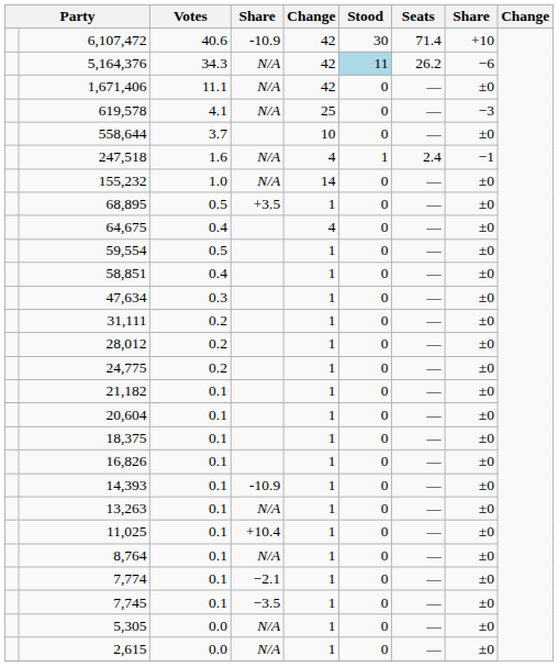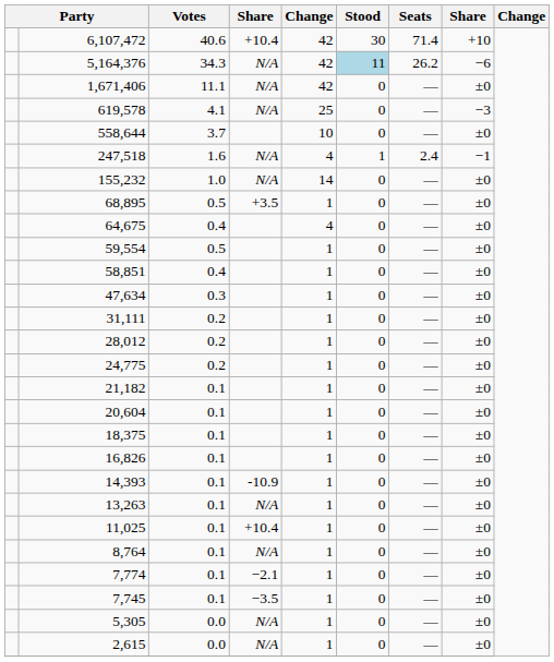 <table class="wikitable">
 <tr>
 <th colspan="2" style="width:150px;">Party</th>
 <th style="width:80px;">Votes</th>
 <th style="width:50px;">Share</th>
 <th style="width:50px;">Change</th>
 <th style="width:50px;">Stood</th>
 <th style="width:50px;">Seats</th>
 <th style="width:50px;">Share</th>
 <th style="width:50px;">Change</th>
 </tr>
 <tr>
 <td></td>
 <td style="text-align:right;">6,107,472</td>
 <td style="text-align:right;">40.6</td>
-<td style="text-align:right;">-10.9</td>
+<td style="text-align:right;">+10.4</td>
 <td style="text-align:right;">42</td>
 <td style="text-align:right;">30</td>
 <td style="text-align:right;">71.4</td>
 <td style="text-align:right;">+10</td>
 </tr>
 <tr>
 <td></td>
 <td style="text-align:right;">5,164,376</td>
 <td style="text-align:right;">34.3</td>
 <td style="text-align:right;"><em>N/A</em></td>
 <td style="text-align:right;">42</td>
 <td style="background: lightblue; text-align:right;">11</td>
 <td style="text-align:right;">26.2</td>
 <td style="text-align:right;">−6</td>
 </tr>
 <tr>
 <td></td>
 <td style="text-align:right;">1,671,406</td>
 <td style="text-align:right;">11.1</td>
 <td style="text-align:right;"><em>N/A</em></td>
 <td style="text-align:right;">42</td>
 <td style="text-align:right;">0</td>
 <td style="text-align:right;">—</td>
 <td style="text-align:right;">±0</td>
 </tr>
 <tr>
 <td></td>
 <td style="text-align:right;">619,578</td>
 <td style="text-align:right;">4.1</td>
 <td style="text-align:right;"><em>N/A</em></td>
 <td style="text-align:right;">25</td>
 <td style="text-align:right;">0</td>
 <td style="text-align:right;">—</td>
 <td style="text-align:right;">−3</td>
 </tr>
 <tr>
 <td></td>
 <td style="text-align:right;">558,644</td>
 <td style="text-align:right;">3.7</td>
 <td style="text-align:right;"></td>
 <td style="text-align:right;">10</td>
 <td style="text-align:right;">0</td>
 <td style="text-align:right;">—</td>
 <td style="text-align:right;">±0</td>
 </tr>
 <tr>
 <td></td>
 <td style="text-align:right;">247,518</td>
 <td style="text-align:right;">1.6</td>
 <td style="text-align:right;"><em>N/A</em></td>
 <td style="text-align:right;">4</td>
 <td style="text-align:right;">1</td>
 <td style="text-align:right;">2.4</td>
 <td style="text-align:right;">−1</td>
 </tr>
 <tr>
 <td></td>
 <td style="text-align:right;">155,232</td>
 <td style="text-align:right;">1.0</td>
 <td style="text-align:right;"><em>N/A</em></td>
 <td style="text-align:right;">14</td>
 <td style="text-align:right;">0</td>
 <td style="text-align:right;">—</td>
 <td style="text-align:right;">±0</td>
 </tr>
 <tr>
 <td></td>
 <td style="text-align:right;">68,895</td>
 <td style="text-align:right;">0.5</td>
 <td style="text-align:right;">+3.5</td>
 <td style="text-align:right;">1</td>
 <td style="text-align:right;">0</td>
 <td style="text-align:right;">—</td>
 <td style="text-align:right;">±0</td>
 </tr>
 <tr>
 <td></td>
 <td style="text-align:right;">64,675</td>
 <td style="text-align:right;">0.4</td>
 <td style="text-align:right;"></td>
 <td style="text-align:right;">4</td>
 <td style="text-align:right;">0</td>
 <td style="text-align:right;">—</td>
 <td style="text-align:right;">±0</td>
 </tr>
 <tr>
 <td></td>
 <td style="text-align:right;">59,554</td>
 <td style="text-align:right;">0.5</td>
 <td style="text-align:right;"></td>
 <td style="text-align:right;">1</td>
 <td style="text-align:right;">0</td>
 <td style="text-align:right;">—</td>
 <td style="text-align:right;">±0</td>
 </tr>
 <tr>
 <td></td>
 <td style="text-align:right;">58,851</td>
 <td style="text-align:right;">0.4</td>
 <td style="text-align:right;"></td>
 <td style="text-align:right;">1</td>
 <td style="text-align:right;">0</td>
 <td style="text-align:right;">—</td>
 <td style="text-align:right;">±0</td>
 </tr>
 <tr>
 <td></td>
 <td style="text-align:right;">47,634</td>
 <td style="text-align:right;">0.3</td>
 <td style="text-align:right;"></td>
 <td style="text-align:right;">1</td>
 <td style="text-align:right;">0</td>
 <td style="text-align:right;">—</td>
 <td style="text-align:right;">±0</td>
 </tr>
 <tr>
 <td></td>
 <td style="text-align:right;">31,111</td>
 <td style="text-align:right;">0.2</td>
 <td style="text-align:right;"></td>
 <td style="text-align:right;">1</td>
 <td style="text-align:right;">0</td>
 <td style="text-align:right;">—</td>
 <td style="text-align:right;">±0</td>
 </tr>
 <tr>
 <td></td>
 <td style="text-align:right;">28,012</td>
 <td style="text-align:right;">0.2</td>
 <td style="text-align:right;"></td>
 <td style="text-align:right;">1</td>
 <td style="text-align:right;">0</td>
 <td style="text-align:right;">—</td>
 <td style="text-align:right;">±0</td>
 </tr>
 <tr>
 <td></td>
 <td style="text-align:right;">24,775</td>
 <td style="text-align:right;">0.2</td>
 <td style="text-align:right;"></td>
 <td style="text-align:right;">1</td>
 <td style="text-align:right;">0</td>
 <td style="text-align:right;">—</td>
 <td style="text-align:right;">±0</td>
 </tr>
 <tr>
 <td></td>
 <td style="text-align:right;">21,182</td>
 <td style="text-align:right;">0.1</td>
 <td style="text-align:right;"></td>
 <td style="text-align:right;">1</td>
 <td style="text-align:right;">0</td>
 <td style="text-align:right;">—</td>
 <td style="text-align:right;">±0</td>
 </tr>
 <tr>
 <td></td>
 <td style="text-align:right;">20,604</td>
 <td style="text-align:right;">0.1</td>
 <td style="text-align:right;"></td>
 <td style="text-align:right;">1</td>
 <td style="text-align:right;">0</td>
 <td style="text-align:right;">—</td>
 <td style="text-align:right;">±0</td>
 </tr>
 <tr>
 <td></td>
 <td style="text-align:right;">18,375</td>
 <td style="text-align:right;">0.1</td>
 <td style="text-align:right;"></td>
 <td style="text-align:right;">1</td>
 <td style="text-align:right;">0</td>
 <td style="text-align:right;">—</td>
 <td style="text-align:right;">±0</td>
 </tr>
 <tr>
 <td></td>
 <td style="text-align:right;">16,826</td>
 <td style="text-align:right;">0.1</td>
 <td style="text-align:right;"></td>
 <td style="text-align:right;">1</td>
 <td style="text-align:right;">0</td>
 <td style="text-align:right;">—</td>
 <td style="text-align:right;">±0</td>
 </tr>
 <tr>
 <td></td>
 <td style="text-align:right;">14,393</td>
 <td style="text-align:right;">0.1</td>
 <td style="text-align:right;">-10.9</td>
 <td style="text-align:right;">1</td>
 <td style="text-align:right;">0</td>
 <td style="text-align:right;">—</td>
 <td style="text-align:right;">±0</td>
 </tr>
 <tr>
 <td></td>
 <td style="text-align:right;">13,263</td>
 <td style="text-align:right;">0.1</td>
 <td style="text-align:right;"><em>N/A</em></td>
 <td style="text-align:right;">1</td>
 <td style="text-align:right;">0</td>
 <td style="text-align:right;">—</td>
 <td style="text-align:right;">±0</td>
 </tr>
 <tr>
 <td></td>
 <td style="text-align:right;">11,025</td>
 <td style="text-align:right;">0.1</td>
 <td style="text-align:right;">+10.4</td>
 <td style="text-align:right;">1</td>
 <td style="text-align:right;">0</td>
 <td style="text-align:right;">—</td>
 <td style="text-align:right;">±0</td>
 </tr>
 <tr>
 <td></td>
 <td style="text-align:right;">8,764</td>
 <td style="text-align:right;">0.1</td>
 <td style="text-align:right;"><em>N/A</em></td>
 <td style="text-align:right;">1</td>
 <td style="text-align:right;">0</td>
 <td style="text-align:right;">—</td>
 <td style="text-align:right;">±0</td>
 </tr>
 <tr>
 <td></td>
 <td style="text-align:right;">7,774</td>
 <td style="text-align:right;">0.1</td>
 <td style="text-align:right;">−2.1</td>
 <td style="text-align:right;">1</td>
 <td style="text-align:right;">0</td>
 <td style="text-align:right;">—</td>
 <td style="text-align:right;">±0</td>
 </tr>
 <tr>
 <td></td>
 <td style="text-align:right;">7,745</td>
 <td style="text-align:right;">0.1</td>
 <td style="text-align:right;">−3.5</td>
 <td style="text-align:right;">1</td>
 <td style="text-align:right;">0</td>
 <td style="text-align:right;">—</td>
 <td style="text-align:right;">±0</td>
 </tr>
 <tr>
 <td></td>
 <td style="text-align:right;">5,305</td>
 <td style="text-align:right;">0.0</td>
 <td style="text-align:right;"><em>N/A</em></td>
 <td style="text-align:right;">1</td>
 <td style="text-align:right;">0</td>
 <td style="text-align:right;">—</td>
 <td style="text-align:right;">±0</td>
 </tr>
 <tr>
 <td></td>
 <td style="text-align:right;">2,615</td>
 <td style="text-align:right;">0.0</td>
 <td style="text-align:right;"><em>N/A</em></td>
 <td style="text-align:right;">1</td>
 <td style="text-align:right;">0</td>
 <td style="text-align:right;">—</td>
 <td style="text-align:right;">±0</td>
 </tr>
 <tr>
 </tr>
 </table>
